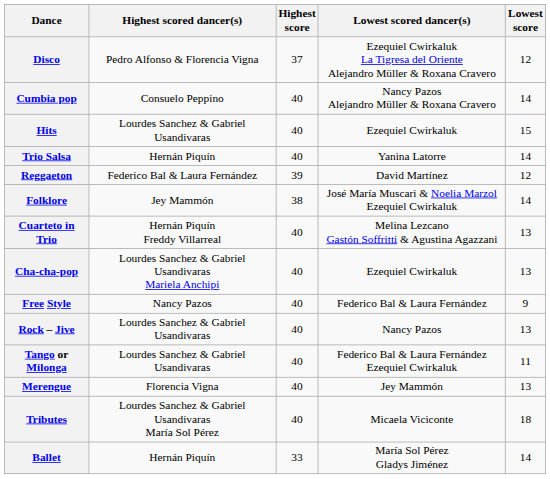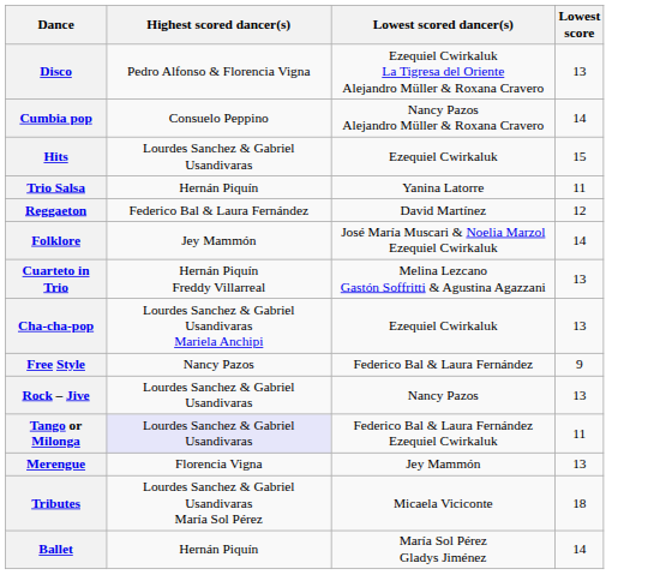 <table class="wikitable sortable" style="text-align:center; font-size:90%;">
 <tr>
 <th width="100">Dance</th>
 <th width="230" class="sortable">Highest scored dancer(s)</th>
-<th width="40">Highest score</th>
 <th width="230" class="sortable">Lowest scored dancer(s)</th>
 <th width="40">Lowest score</th>
 </tr>
 <tr>
 <th><a href='#'>Disco</a></th>
 <td>Pedro Alfonso & Florencia Vigna</td>
-<td>37</td>
 <td>Ezequiel Cwirkaluk<br><a href='#'>La Tigresa del Oriente</a><br>Alejandro Müller & Roxana Cravero</td>
-<td>12</td>
+<td>13</td>
 </tr>
 <tr>
 <th><a href='#'>Cumbia pop</a></th>
 <td>Consuelo Peppino</td>
-<td>40</td>
 <td>Nancy Pazos<br>Alejandro Müller & Roxana Cravero</td>
 <td>14</td>
 </tr>
 <tr>
 <th><a href='#'>Hits</a></th>
 <td>Lourdes Sanchez & Gabriel Usandivaras</td>
-<td>40</td>
 <td>Ezequiel Cwirkaluk</td>
 <td>15</td>
 </tr>
 <tr>
 <th><a href='#'>Trio Salsa</a></th>
 <td>Hernán Piquín</td>
-<td>40</td>
 <td>Yanina Latorre</td>
-<td>14</td>
+<td>11</td>
 </tr>
 <tr>
 <th><a href='#'>Reggaeton</a></th>
 <td>Federico Bal & Laura Fernández</td>
-<td>39</td>
 <td>David Martínez</td>
 <td>12</td>
 </tr>
 <tr>
 <th><a href='#'>Folklore</a></th>
 <td>Jey Mammón</td>
-<td>38</td>
 <td>José María Muscari & <a href='#'>Noelia Marzol</a><br>Ezequiel Cwirkaluk</td>
 <td>14</td>
 </tr>
 <tr>
 <th><a href='#'>Cuarteto in Trio</a></th>
 <td>Hernán Piquín<br>Freddy Villarreal</td>
-<td>40</td>
 <td>Melina Lezcano<br><a href='#'>Gastón Soffritti</a> & Agustina Agazzani</td>
 <td>13</td>
 </tr>
 <tr>
 <th><a href='#'>Cha-cha-pop</a></th>
 <td>Lourdes Sanchez & Gabriel Usandivaras<br><a href='#'>Mariela Anchipi</a></td>
-<td>40</td>
 <td>Ezequiel Cwirkaluk</td>
 <td>13</td>
 </tr>
 <tr>
 <th><a href='#'>Free</a> <a href='#'>Style</a></th>
 <td>Nancy Pazos</td>
-<td>40</td>
 <td>Federico Bal & Laura Fernández</td>
 <td>9</td>
 </tr>
 <tr>
 <th><a href='#'>Rock</a> – <a href='#'>Jive</a></th>
 <td>Lourdes Sanchez & Gabriel Usandivaras</td>
-<td>40</td>
 <td>Nancy Pazos</td>
 <td>13</td>
 </tr>
 <tr>
 <th><a href='#'>Tango</a> or <a href='#'>Milonga</a></th>
-<td>Lourdes Sanchez & Gabriel Usandivaras</td>
-<td>40</td>
+<td style="background: lavender;">Lourdes Sanchez & Gabriel Usandivaras</td>
 <td>Federico Bal & Laura Fernández<br>Ezequiel Cwirkaluk</td>
 <td>11</td>
 </tr>
 <tr>
 <th><a href='#'>Merengue</a></th>
 <td>Florencia Vigna</td>
-<td>40</td>
 <td>Jey Mammón</td>
 <td>13</td>
 </tr>
 <tr>
 <th><a href='#'>Tributes</a></th>
 <td>Lourdes Sanchez & Gabriel Usandivaras<br>María Sol Pérez</td>
-<td>40</td>
 <td>Micaela Viciconte</td>
 <td>18</td>
 </tr>
 <tr>
 <th><a href='#'>Ballet</a></th>
 <td>Hernán Piquín</td>
-<td>33</td>
 <td>María Sol Pérez<br>Gladys Jiménez</td>
 <td>14</td>
 </tr>
 </table>
